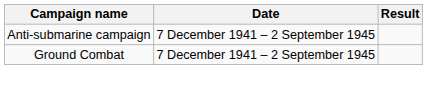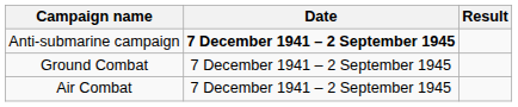 <table class="wikitable sortable">
 <tr>
 <th scope="col">Campaign name</th>
 <th scope="col">Date</th>
 <th scope="col">Result</th>
 </tr>
 <tr>
 <td scope=row align=center>Anti-submarine campaign</td>
-<td align=center>7 December 1941 – 2 September 1945</td>
+<td align=center><strong>7 December 1941 – 2 September 1945</strong></td>
 <td align=center></td>
 </tr>
 <tr>
 <td scope=row align=center>Ground Combat</td>
 <td align=center>7 December 1941 – 2 September 1945</td>
 <td align=center></td>
 </tr>
+<tr>
+<td scope=row align=center>Air Combat</td>
+<td align=center>7 December 1941 – 2 September 1945</td>
+<td align=center></td>
+</tr>
 </table>
